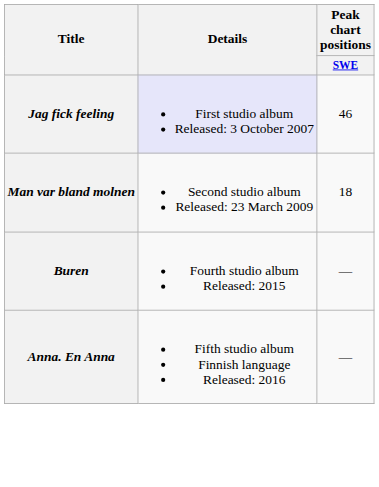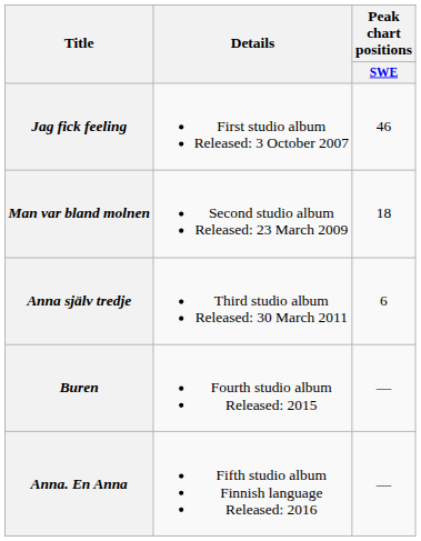 <table class="wikitable plainrowheaders" style="text-align:center">
 <tr>
 <th scope="col" rowspan="2">Title</th>
 <th scope="col" rowspan="2">Details</th>
 <th scope="col" colspan="1">Peak chart positions</th>
 </tr>
 <tr>
 <th scope="col" style="width:3em;font-size:85%;"><a href='#'>SWE</a><br></th>
 </tr>
 <tr>
 <th scope="row"><em>Jag fick feeling</em></th>
-<td style="background: lavender;"><br><ul><li>First studio album</li><li>Released: 3 October 2007</li></ul></td>
+<td><br><ul><li>First studio album</li><li>Released: 3 October 2007</li></ul></td>
 <td>46</td>
 </tr>
 <tr>
 <th scope="row"><em>Man var bland molnen</em></th>
 <td><br><ul><li>Second studio album</li><li>Released: 23 March 2009</li></ul></td>
 <td>18</td>
+</tr>
+<tr>
+<th scope="row"><em>Anna själv tredje</em></th>
+<td><br><ul><li>Third studio album</li><li>Released: 30 March 2011</li></ul></td>
+<td>6</td>
 </tr>
 <tr>
 <th scope="row"><em>Buren</em></th>
 <td><br><ul><li>Fourth studio album</li><li>Released: 2015</li></ul></td>
 <td>—</td>
 </tr>
 <tr>
 <th scope="row"><em>Anna. En Anna</em></th>
 <td><br><ul><li>Fifth studio album</li><li>Finnish language</li><li>Released: 2016</li></ul></td>
 <td>—</td>
 </tr>
 </table>
